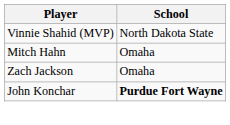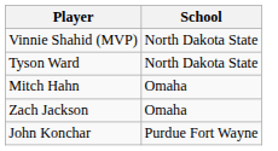 <table class="wikitable">
 <tr>
 <th>Player</th>
 <th>School</th>
 </tr>
 <tr>
 <td>Vinnie Shahid (MVP)</td>
+<td>North Dakota State</td>
+</tr>
+<tr>
+<td>Tyson Ward</td>
 <td>North Dakota State</td>
 </tr>
 <tr>
 <td>Mitch Hahn</td>
 <td>Omaha</td>
 </tr>
 <tr>
 <td>Zach Jackson</td>
 <td>Omaha</td>
 </tr>
 <tr>
 <td>John Konchar</td>
-<td><strong>Purdue Fort Wayne</strong></td>
+<td>Purdue Fort Wayne</td>
 </tr>
 </table>
